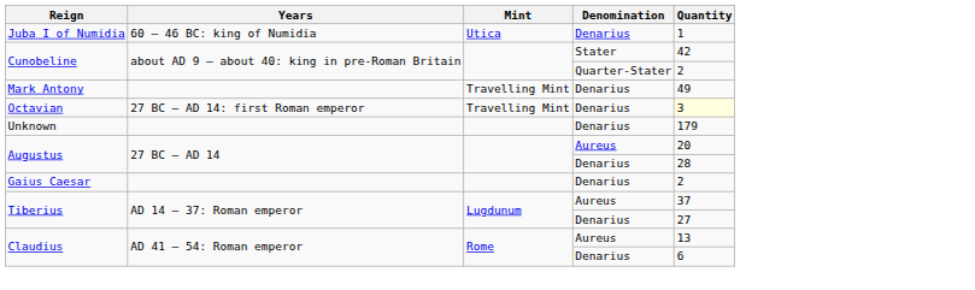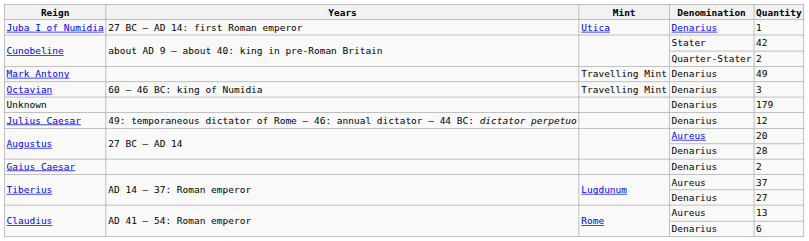 <table class="wikitable">
 <tr>
 <th><strong>Reign</strong></th>
 <th>Years</th>
 <th>Mint</th>
 <th>Denomination</th>
 <th>Quantity</th>
 </tr>
 <tr>
 <td><a href='#'>Juba I of Numidia</a></td>
-<td>60 – 46 BC: king of Numidia</td>
+<td>27 BC – AD 14: first Roman emperor</td>
 <td><a href='#'>Utica</a></td>
 <td><a href='#'>Denarius</a></td>
 <td>1</td>
 </tr>
 <tr>
 <td rowspan="2"><a href='#'>Cunobeline</a></td>
 <td rowspan="2">about AD 9 – about 40: king in pre-Roman Britain</td>
 <td rowspan="2"></td>
 <td>Stater</td>
 <td>42</td>
 </tr>
 <tr>
 <td>Quarter-Stater</td>
 <td>2</td>
 </tr>
 <tr>
 <td><a href='#'>Mark Antony</a></td>
 <td></td>
 <td>Travelling Mint</td>
 <td>Denarius</td>
 <td>49</td>
 </tr>
 <tr>
 <td><a href='#'>Octavian</a></td>
-<td>27 BC – AD 14: first Roman emperor</td>
+<td>60 – 46 BC: king of Numidia</td>
 <td>Travelling Mint</td>
 <td>Denarius</td>
-<td style="background: lightyellow;">3</td>
+<td>3</td>
 </tr>
 <tr>
 <td>Unknown</td>
 <td></td>
 <td></td>
 <td>Denarius</td>
 <td>179</td>
+</tr>
+<tr>
+<td><a href='#'>Julius Caesar</a></td>
+<td>49: temporaneous dictator of Rome – 46: annual dictator – 44 BC: <em>dictator perpetuo</em></td>
+<td></td>
+<td>Denarius</td>
+<td>12</td>
 </tr>
 <tr>
 <td rowspan="2"><a href='#'>Augustus</a></td>
 <td rowspan="2">27 BC – AD 14</td>
 <td rowspan="2"></td>
 <td><a href='#'>Aureus</a></td>
 <td>20</td>
 </tr>
 <tr>
 <td>Denarius</td>
 <td>28</td>
 </tr>
 <tr>
 <td><a href='#'>Gaius Caesar</a></td>
 <td></td>
 <td></td>
 <td>Denarius</td>
 <td>2</td>
 </tr>
 <tr>
 <td rowspan="2"><a href='#'>Tiberius</a></td>
 <td rowspan="2">AD 14 – 37: Roman emperor</td>
 <td rowspan="2"><a href='#'>Lugdunum</a></td>
 <td>Aureus</td>
 <td>37</td>
 </tr>
 <tr>
 <td>Denarius</td>
 <td>27</td>
 </tr>
 <tr>
 <td rowspan="2"><a href='#'>Claudius</a></td>
 <td rowspan="2">AD 41 – 54: Roman emperor</td>
 <td rowspan="2"><a href='#'>Rome</a></td>
 <td>Aureus</td>
 <td>13</td>
 </tr>
 <tr>
 <td>Denarius</td>
 <td>6</td>
 </tr>
 </table>
